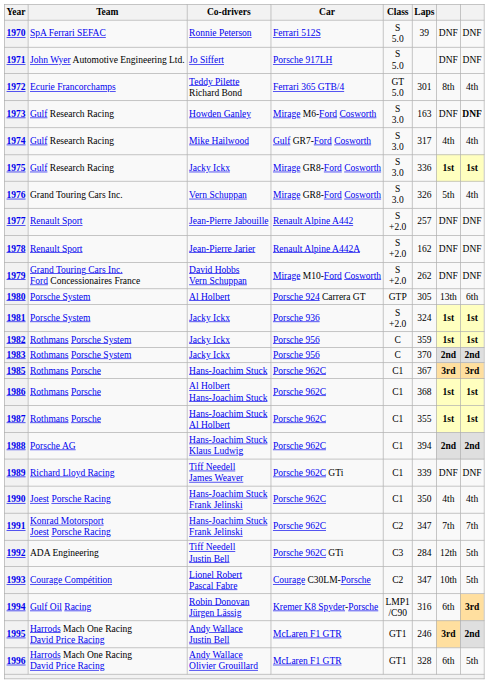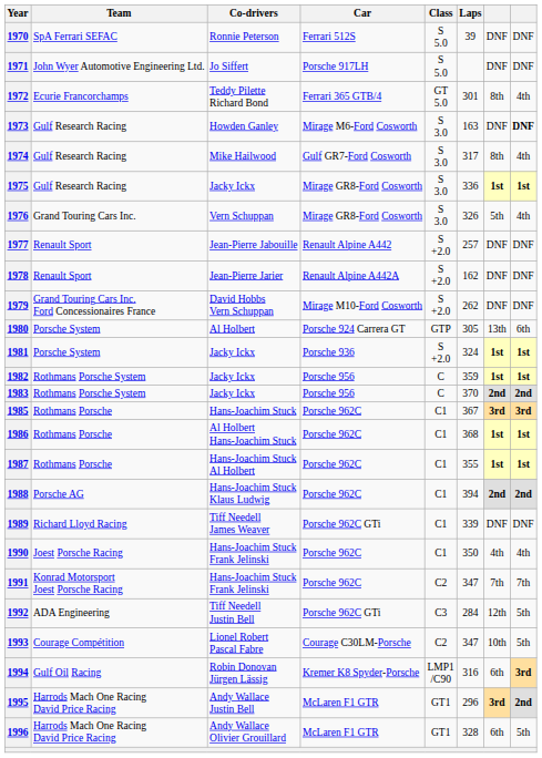 <table class="wikitable" style="font-size:90%">
 <tr>
 <th>Year</th>
 <th>Team</th>
 <th>Co-drivers</th>
 <th>Car</th>
 <th>Class</th>
 <th>Laps</th>
 <th></th>
 <th></th>
 </tr>
 <tr align="center">
 <th><a href='#'>1970</a></th>
 <td align="left"> <a href='#'>SpA Ferrari SEFAC</a></td>
 <td align="left"> <a href='#'>Ronnie Peterson</a></td>
 <td align="left"><a href='#'>Ferrari 512S</a></td>
 <td>S<br>5.0</td>
 <td>39</td>
 <td>DNF</td>
 <td>DNF</td>
 </tr>
 <tr align="center">
 <th><a href='#'>1971</a></th>
 <td align="left"> <a href='#'>John Wyer</a> Automotive Engineering Ltd.</td>
 <td align="left"> <a href='#'>Jo Siffert</a></td>
 <td align="left"><a href='#'>Porsche 917LH</a></td>
 <td>S<br>5.0</td>
 <td></td>
 <td>DNF</td>
 <td>DNF</td>
 </tr>
 <tr align="center">
 <th><a href='#'>1972</a></th>
 <td align="left"> <a href='#'>Ecurie Francorchamps</a></td>
 <td align="left"> <a href='#'>Teddy Pilette</a><br> Richard Bond</td>
 <td align="left"><a href='#'>Ferrari 365 GTB/4</a></td>
 <td>GT<br>5.0</td>
 <td>301</td>
 <td>8th</td>
 <td>4th</td>
 </tr>
 <tr align="center">
 <th><a href='#'>1973</a></th>
 <td align="left"> <a href='#'>Gulf</a> Research Racing</td>
 <td align="left"> <a href='#'>Howden Ganley</a></td>
 <td align="left"><a href='#'>Mirage</a> M6-<a href='#'>Ford</a> <a href='#'>Cosworth</a></td>
 <td>S<br>3.0</td>
 <td>163</td>
 <td>DNF</td>
 <td><strong>DNF</strong></td>
 </tr>
 <tr align="center">
 <th><a href='#'>1974</a></th>
 <td align="left"> <a href='#'>Gulf</a> Research Racing</td>
 <td align="left"> <a href='#'>Mike Hailwood</a></td>
 <td align="left"><a href='#'>Gulf</a> GR7-<a href='#'>Ford</a> <a href='#'>Cosworth</a></td>
 <td>S<br>3.0</td>
 <td>317</td>
-<td>4th</td>
+<td>8th</td>
 <td>4th</td>
 </tr>
 <tr align="center">
 <th><a href='#'>1975</a></th>
 <td align="left"> <a href='#'>Gulf</a> Research Racing</td>
 <td align="left"> <a href='#'>Jacky Ickx</a></td>
 <td align="left"><a href='#'>Mirage</a> GR8-<a href='#'>Ford</a> <a href='#'>Cosworth</a></td>
 <td>S<br>3.0</td>
 <td>336</td>
 <td style="background:#FFFFBF;"><strong>1st</strong></td>
 <td style="background:#FFFFBF;"><strong>1st</strong></td>
 </tr>
 <tr align="center">
 <th><a href='#'>1976</a></th>
 <td align="left"> Grand Touring Cars Inc.</td>
 <td align="left"> <a href='#'>Vern Schuppan</a></td>
 <td align="left"><a href='#'>Mirage</a> GR8-<a href='#'>Ford</a> <a href='#'>Cosworth</a></td>
 <td>S<br>3.0</td>
 <td>326</td>
 <td>5th</td>
 <td>4th</td>
 </tr>
 <tr align="center">
 <th><a href='#'>1977</a></th>
 <td align="left"> <a href='#'>Renault Sport</a></td>
 <td align="left"> <a href='#'>Jean-Pierre Jabouille</a></td>
 <td align="left"><a href='#'>Renault Alpine A442</a></td>
 <td>S<br>+2.0</td>
 <td>257</td>
 <td>DNF</td>
 <td>DNF</td>
 </tr>
 <tr align="center">
 <th><a href='#'>1978</a></th>
 <td align="left"> <a href='#'>Renault Sport</a></td>
 <td align="left"> <a href='#'>Jean-Pierre Jarier</a></td>
 <td align="left"><a href='#'>Renault Alpine A442A</a></td>
 <td>S<br>+2.0</td>
 <td>162</td>
 <td>DNF</td>
 <td>DNF</td>
 </tr>
 <tr align="center">
 <th><a href='#'>1979</a></th>
 <td align="left"> <a href='#'>Grand Touring Cars Inc.</a><br> <a href='#'>Ford</a> Concessionaires France</td>
 <td align="left"> <a href='#'>David Hobbs</a><br> <a href='#'>Vern Schuppan</a></td>
 <td align="left"><a href='#'>Mirage</a> M10-<a href='#'>Ford</a> <a href='#'>Cosworth</a></td>
 <td>S<br>+2.0</td>
 <td>262</td>
 <td>DNF</td>
 <td>DNF</td>
 </tr>
 <tr align="center">
 <th><a href='#'>1980</a></th>
 <td align="left"> <a href='#'>Porsche System</a></td>
 <td align="left"> <a href='#'>Al Holbert</a></td>
 <td align="left"><a href='#'>Porsche 924</a> Carrera GT</td>
 <td>GTP</td>
 <td>305</td>
 <td>13th</td>
 <td>6th</td>
 </tr>
 <tr align="center">
 <th><a href='#'>1981</a></th>
 <td align="left"> <a href='#'>Porsche System</a></td>
 <td align="left"> <a href='#'>Jacky Ickx</a></td>
 <td align="left"><a href='#'>Porsche 936</a></td>
 <td>S<br>+2.0</td>
 <td>324</td>
 <td style="background:#FFFFBF;"><strong>1st</strong></td>
 <td style="background:#FFFFBF;"><strong>1st</strong></td>
 </tr>
 <tr align="center">
 <th><a href='#'>1982</a></th>
 <td align="left"> <a href='#'>Rothmans</a> <a href='#'>Porsche System</a></td>
 <td align="left"> <a href='#'>Jacky Ickx</a></td>
 <td align="left"><a href='#'>Porsche 956</a></td>
 <td>C</td>
 <td>359</td>
 <td style="background:#FFFFBF;"><strong>1st</strong></td>
 <td style="background:#FFFFBF;"><strong>1st</strong></td>
 </tr>
 <tr align="center">
 <th><a href='#'>1983</a></th>
 <td align="left"> <a href='#'>Rothmans</a> <a href='#'>Porsche System</a></td>
 <td align="left"> <a href='#'>Jacky Ickx</a></td>
 <td align="left"><a href='#'>Porsche 956</a></td>
 <td>C</td>
 <td>370</td>
 <td style="background:#DFDFDF;"><strong>2nd</strong></td>
 <td style="background:#DFDFDF;"><strong>2nd</strong></td>
 </tr>
 <tr align="center">
 <th><a href='#'>1985</a></th>
 <td align="left"> <a href='#'>Rothmans</a> <a href='#'>Porsche</a></td>
 <td align="left"> <a href='#'>Hans-Joachim Stuck</a></td>
 <td align="left"><a href='#'>Porsche 962C</a></td>
 <td>C1</td>
 <td>367</td>
 <td style="background:#FFDF9F;"><strong>3rd</strong></td>
 <td style="background:#FFDF9F;"><strong>3rd</strong></td>
 </tr>
 <tr align="center">
 <th><a href='#'>1986</a></th>
 <td align="left"> <a href='#'>Rothmans</a> <a href='#'>Porsche</a></td>
 <td align="left"> <a href='#'>Al Holbert</a><br> <a href='#'>Hans-Joachim Stuck</a></td>
 <td align="left"><a href='#'>Porsche 962C</a></td>
 <td>C1</td>
 <td>368</td>
 <td style="background:#FFFFBF;"><strong>1st</strong></td>
 <td style="background:#FFFFBF;"><strong>1st</strong></td>
 </tr>
 <tr align="center">
 <th><a href='#'>1987</a></th>
 <td align="left"> <a href='#'>Rothmans</a> <a href='#'>Porsche</a></td>
 <td align="left"> <a href='#'>Hans-Joachim Stuck</a><br> <a href='#'>Al Holbert</a></td>
 <td align="left"><a href='#'>Porsche 962C</a></td>
 <td>C1</td>
 <td>355</td>
 <td style="background:#FFFFBF;"><strong>1st</strong></td>
 <td style="background:#FFFFBF;"><strong>1st</strong></td>
 </tr>
 <tr align="center">
 <th><a href='#'>1988</a></th>
 <td align="left"> <a href='#'>Porsche AG</a></td>
 <td align="left"> <a href='#'>Hans-Joachim Stuck</a><br> <a href='#'>Klaus Ludwig</a></td>
 <td align="left"><a href='#'>Porsche 962C</a></td>
 <td>C1</td>
 <td>394</td>
 <td style="background:#DFDFDF;"><strong>2nd</strong></td>
 <td style="background:#DFDFDF;"><strong>2nd</strong></td>
 </tr>
 <tr align="center">
 <th><a href='#'>1989</a></th>
 <td align="left"> <a href='#'>Richard Lloyd Racing</a></td>
 <td align="left"> <a href='#'>Tiff Needell</a><br> <a href='#'>James Weaver</a></td>
 <td align="left"><a href='#'>Porsche 962C</a> GTi</td>
 <td>C1</td>
 <td>339</td>
 <td>DNF</td>
 <td>DNF</td>
 </tr>
 <tr align="center">
 <th><a href='#'>1990</a></th>
 <td align="left"> <a href='#'>Joest</a> <a href='#'>Porsche Racing</a></td>
 <td align="left"> <a href='#'>Hans-Joachim Stuck</a><br> <a href='#'>Frank Jelinski</a></td>
 <td align="left"><a href='#'>Porsche 962C</a></td>
 <td>C1</td>
 <td>350</td>
 <td>4th</td>
 <td>4th</td>
 </tr>
 <tr align="center">
 <th><a href='#'>1991</a></th>
 <td align="left"> <a href='#'>Konrad Motorsport</a><br> <a href='#'>Joest</a> <a href='#'>Porsche Racing</a></td>
 <td align="left"> <a href='#'>Hans-Joachim Stuck</a><br> <a href='#'>Frank Jelinski</a></td>
 <td align="left"><a href='#'>Porsche 962C</a></td>
 <td>C2</td>
 <td>347</td>
 <td>7th</td>
 <td>7th</td>
 </tr>
 <tr align="center">
 <th><a href='#'>1992</a></th>
 <td align="left"> ADA Engineering</td>
 <td align="left"> <a href='#'>Tiff Needell</a><br> <a href='#'>Justin Bell</a></td>
 <td align="left"><a href='#'>Porsche 962C</a> GTi</td>
 <td>C3</td>
 <td>284</td>
 <td>12th</td>
 <td>5th</td>
 </tr>
 <tr align="center">
 <th><a href='#'>1993</a></th>
 <td align="left"> <a href='#'>Courage Compétition</a></td>
 <td align="left"> <a href='#'>Lionel Robert</a><br>  <a href='#'>Pascal Fabre</a></td>
 <td align="left"><a href='#'>Courage</a> C30LM-<a href='#'>Porsche</a></td>
 <td>C2</td>
 <td>347</td>
 <td>10th</td>
 <td>5th</td>
 </tr>
 <tr align="center">
 <th><a href='#'>1994</a></th>
 <td align="left"> <a href='#'>Gulf Oil</a> <a href='#'>Racing</a></td>
 <td align="left"> <a href='#'>Robin Donovan</a><br>  <a href='#'>Jürgen Lässig</a></td>
 <td align="left"><a href='#'>Kremer K8 Spyder</a>-<a href='#'>Porsche</a></td>
 <td>LMP1<br>/C90</td>
 <td>316</td>
 <td>6th</td>
 <td style="background:#FFDF9F;"><strong>3rd</strong></td>
 </tr>
 <tr align="center">
 <th><a href='#'>1995</a></th>
 <td align="left"> <a href='#'>Harrods</a> Mach One Racing<br> <a href='#'>David Price Racing</a></td>
 <td align="left"> <a href='#'>Andy Wallace</a><br> <a href='#'>Justin Bell</a></td>
 <td align="left"><a href='#'>McLaren F1 GTR</a></td>
 <td>GT1</td>
-<td>246</td>
+<td>296</td>
 <td style="background:#FFDF9F;"><strong>3rd</strong></td>
 <td style="background:#DFDFDF;"><strong>2nd</strong></td>
 </tr>
 <tr align="center">
 <th><a href='#'>1996</a></th>
 <td align="left"> <a href='#'>Harrods</a> Mach One Racing<br> <a href='#'>David Price Racing</a></td>
 <td align="left"> <a href='#'>Andy Wallace</a><br> <a href='#'>Olivier Grouillard</a></td>
 <td align="left"><a href='#'>McLaren F1 GTR</a></td>
 <td>GT1</td>
 <td>328</td>
 <td>6th</td>
 <td>5th</td>
 </tr>
 <tr>
 <th colspan="8"></th>
 </tr>
 </table>
